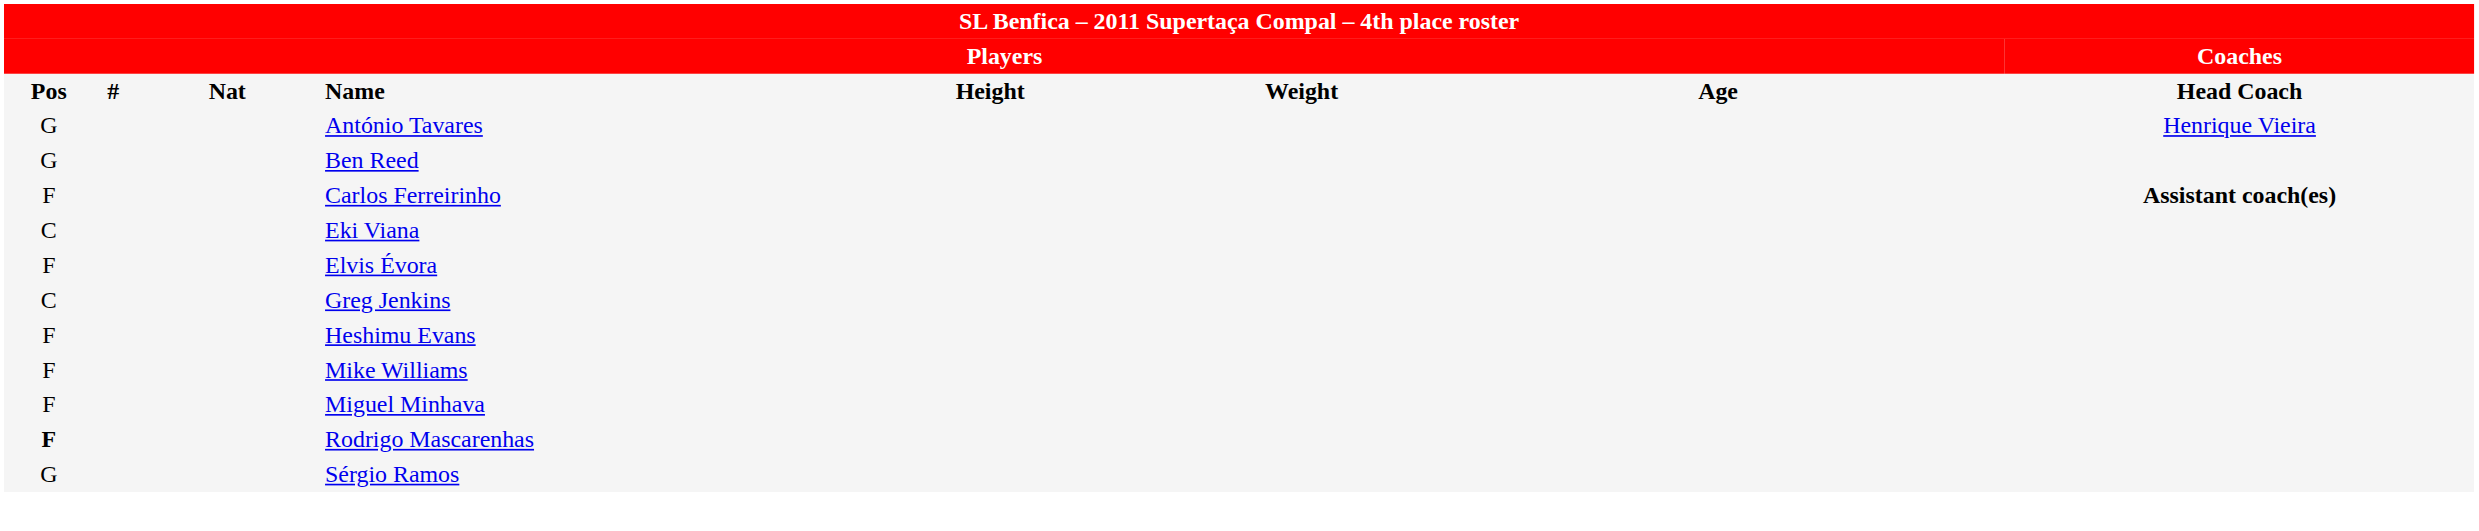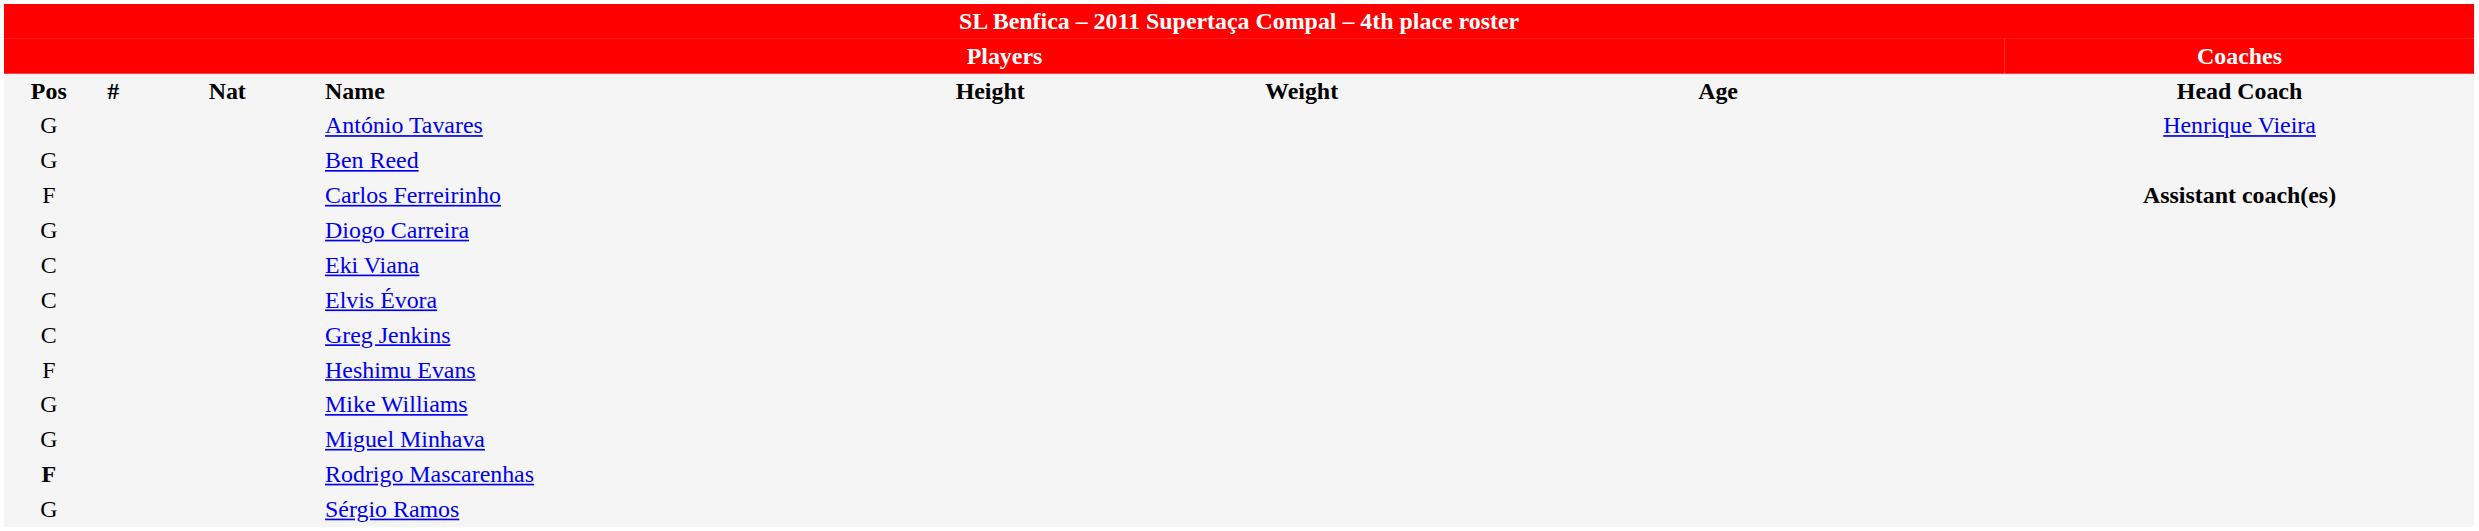 <table border=0 cellpadding=2 cellspacing=0  |- bgcolor=#f5f5f5 style="text-align:center; font-size:90%;" width=75%>
 <tr>
 <td colspan="8" style="background: red; color: white"><strong>SL Benfica – 2011 Supertaça Compal – 4th place roster</strong></td>
 </tr>
 <tr>
 <td colspan="7" style="background: red; color: white"><strong>Players</strong></td>
 <td style="background: red; color: white"><strong>Coaches</strong></td>
 </tr>
 <tr style="background=#f5f5f5; color: black">
 <th width=5px>Pos</th>
 <th width=5px>#</th>
 <th width=50px>Nat</th>
 <th width=135px align=left>Name</th>
 <th width=100px>Height</th>
 <th width=70px>Weight</th>
 <th width=160px>Age</th>
 <th width=130px>Head Coach</th>
 </tr>
 <tr>
 <td>G</td>
 <td></td>
 <td></td>
 <td align=left><a href='#'>António Tavares</a></td>
 <td><span></span></td>
 <td></td>
 <td><span></span></td>
 <td> <a href='#'>Henrique Vieira</a></td>
 </tr>
 <tr>
 <td>G</td>
 <td></td>
 <td></td>
 <td align=left><a href='#'>Ben Reed</a></td>
 <td><span></span></td>
 <td></td>
 <td><span></span></td>
 </tr>
 <tr>
 <td>F</td>
 <td></td>
 <td></td>
 <td align=left><a href='#'>Carlos Ferreirinho</a></td>
 <td><span></span></td>
 <td></td>
 <td><span></span></td>
 <td><strong>Assistant coach(es)</strong></td>
 </tr>
 <tr>
+<td>G</td>
+<td></td>
+<td></td>
+<td align=left><a href='#'>Diogo Carreira</a></td>
+<td><span></span></td>
+<td></td>
+<td><span></span></td>
+<td></td>
+</tr>
+<tr>
 <td>C</td>
 <td></td>
 <td></td>
 <td align=left><a href='#'>Eki Viana</a></td>
 <td><span></span></td>
 <td></td>
 <td><span></span></td>
 <td></td>
 </tr>
 <tr>
-<td>F</td>
+<td>C</td>
 <td></td>
 <td></td>
 <td align=left><a href='#'>Elvis Évora</a></td>
 <td><span></span></td>
 <td></td>
 <td><span></span></td>
 </tr>
 <tr>
 <td>C</td>
 <td></td>
 <td></td>
 <td align=left><a href='#'>Greg Jenkins</a></td>
 <td><span></span></td>
 <td></td>
 <td><span></span></td>
 </tr>
 <tr>
 <td>F</td>
 <td></td>
 <td></td>
 <td align=left><a href='#'>Heshimu Evans</a></td>
 <td><span></span></td>
 <td></td>
 <td><span></span></td>
 </tr>
 <tr>
-<td>F</td>
+<td>G</td>
 <td></td>
 <td></td>
 <td align=left><a href='#'>Mike Williams</a></td>
 <td><span></span></td>
 <td></td>
 <td><span></span></td>
 </tr>
 <tr>
-<td>F</td>
+<td>G</td>
 <td></td>
 <td></td>
 <td align=left><a href='#'>Miguel Minhava</a></td>
 <td><span></span></td>
 <td></td>
 <td><span></span></td>
 </tr>
 <tr>
 <td><strong>F</strong></td>
 <td></td>
 <td></td>
 <td align=left><a href='#'>Rodrigo Mascarenhas</a></td>
 <td><span></span></td>
 <td></td>
 <td><span></span></td>
 </tr>
 <tr>
 <td>G</td>
 <td></td>
 <td></td>
 <td align=left><a href='#'>Sérgio Ramos</a></td>
 <td><span></span></td>
 <td></td>
 <td><span></span></td>
 </tr>
 </table>
